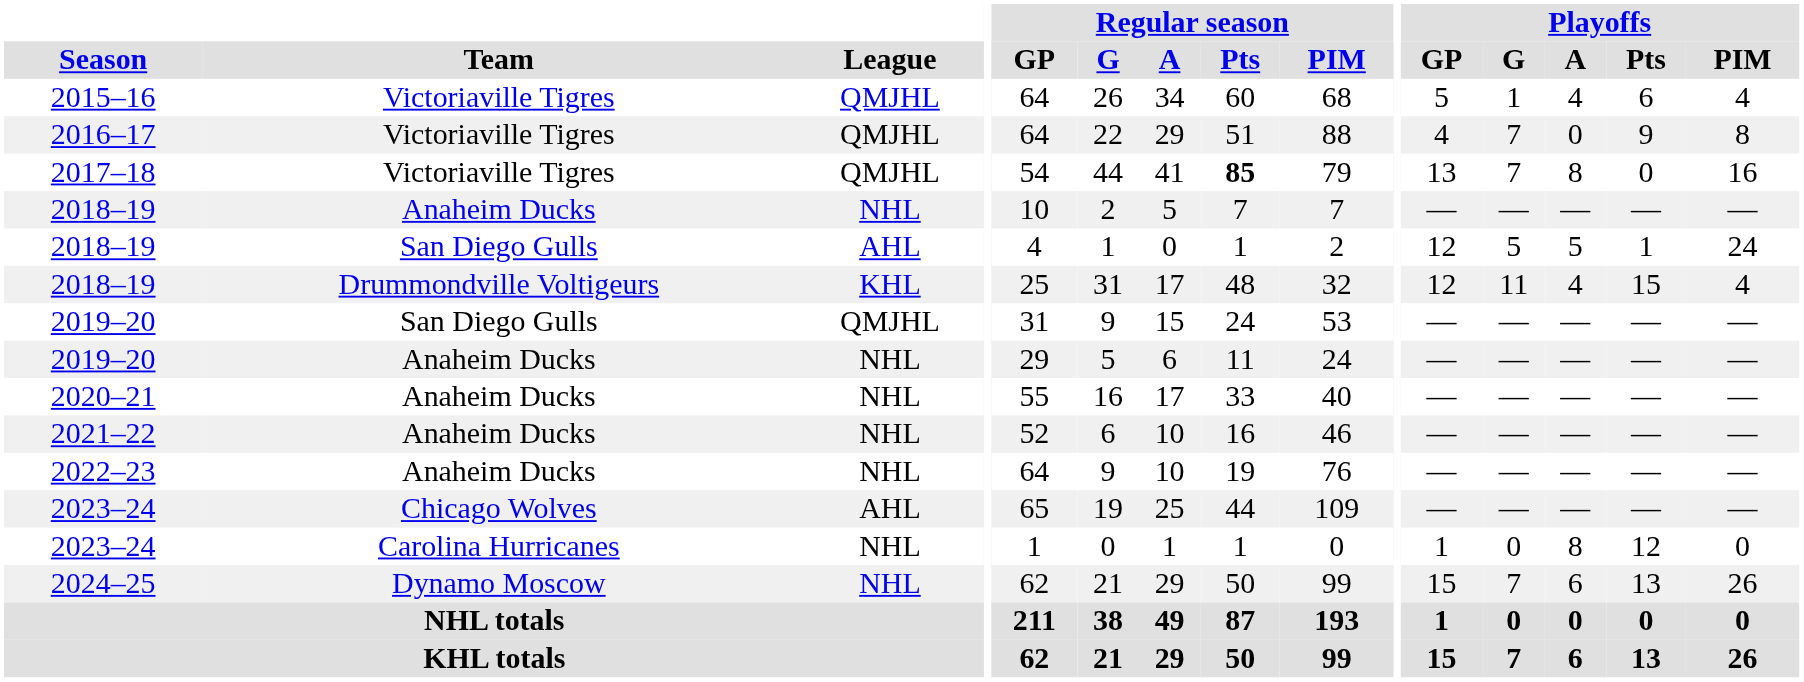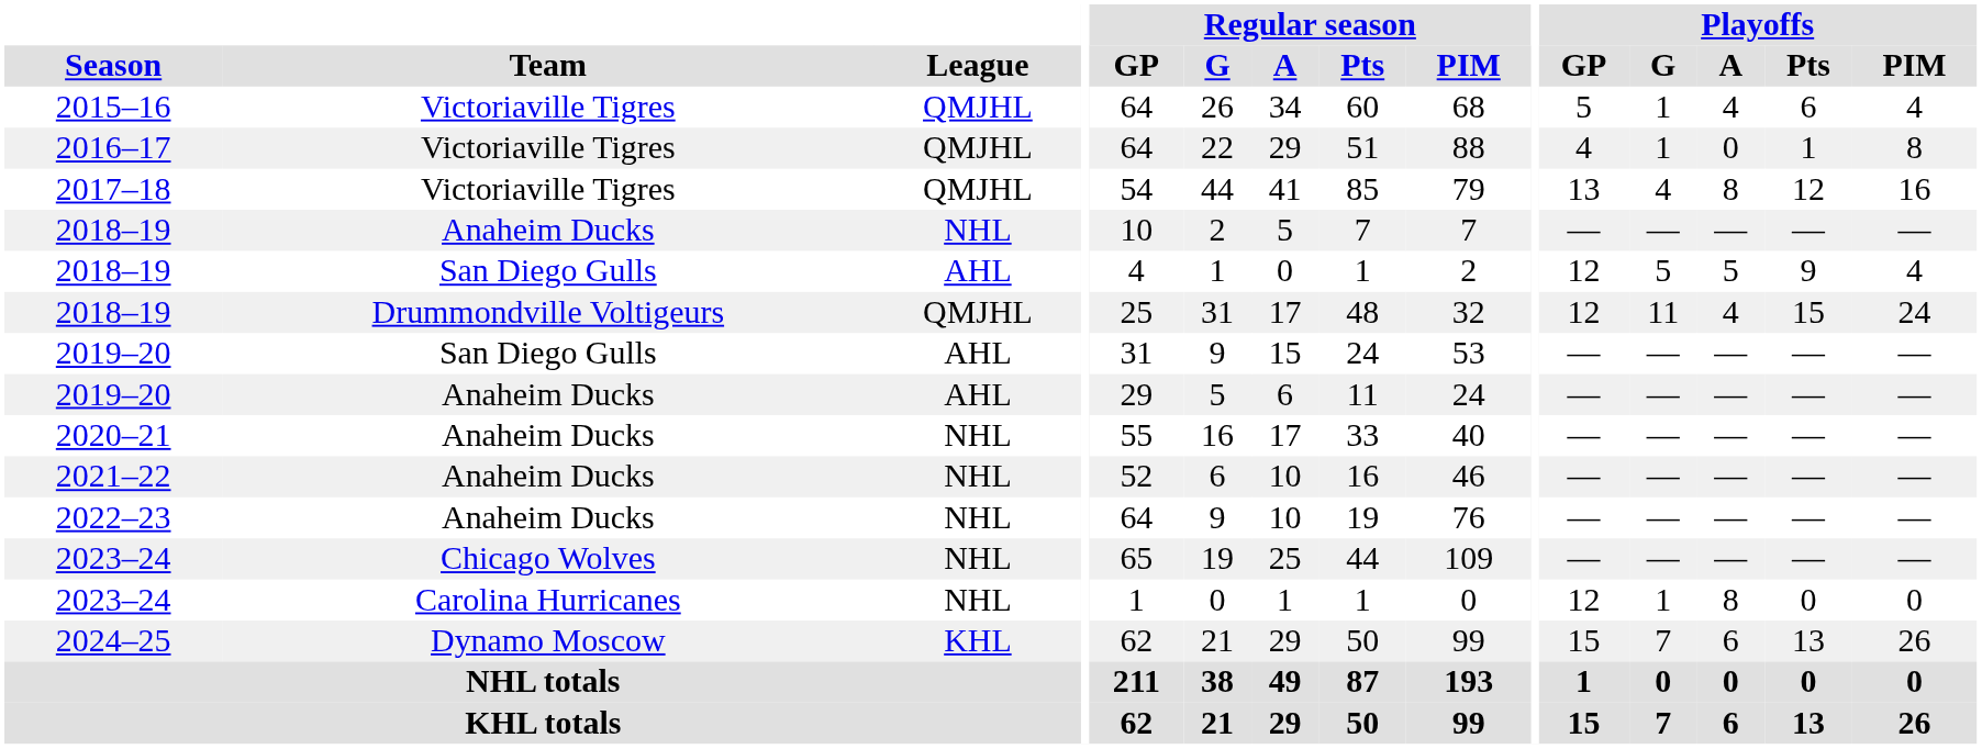 <table border="0" cellpadding="1" cellspacing="0" style="text-align:center; width:60em">
 <tr bgcolor="#e0e0e0">
 <th colspan="3" bgcolor="#ffffff"></th>
 <th rowspan="99" bgcolor="#ffffff"></th>
 <th colspan="5"><a href='#'>Regular season</a></th>
 <th rowspan="99" bgcolor="#ffffff"></th>
 <th colspan="5"><a href='#'>Playoffs</a></th>
 </tr>
 <tr bgcolor="#e0e0e0">
 <th><a href='#'>Season</a></th>
 <th>Team</th>
 <th>League</th>
 <th>GP</th>
 <th><a href='#'>G</a></th>
 <th><a href='#'>A</a></th>
 <th><a href='#'>Pts</a></th>
 <th><a href='#'>PIM</a></th>
 <th>GP</th>
 <th>G</th>
 <th>A</th>
 <th>Pts</th>
 <th>PIM</th>
 </tr>
 <tr>
 <td><a href='#'>2015–16</a></td>
 <td><a href='#'>Victoriaville Tigres</a></td>
 <td><a href='#'>QMJHL</a></td>
 <td>64</td>
 <td>26</td>
 <td>34</td>
 <td>60</td>
 <td>68</td>
 <td>5</td>
 <td>1</td>
 <td>4</td>
 <td>6</td>
 <td>4</td>
 </tr>
 <tr bgcolor="#f0f0f0">
 <td><a href='#'>2016–17</a></td>
 <td>Victoriaville Tigres</td>
 <td>QMJHL</td>
 <td>64</td>
 <td>22</td>
 <td>29</td>
 <td>51</td>
 <td>88</td>
 <td>4</td>
-<td>7</td>
+<td>1</td>
 <td>0</td>
-<td>9</td>
+<td>1</td>
 <td>8</td>
 </tr>
 <tr>
 <td><a href='#'>2017–18</a></td>
 <td>Victoriaville Tigres</td>
 <td>QMJHL</td>
 <td>54</td>
 <td>44</td>
 <td>41</td>
-<td><strong>85</strong></td>
+<td>85</td>
 <td>79</td>
 <td>13</td>
-<td>7</td>
+<td>4</td>
 <td>8</td>
-<td>0</td>
+<td>12</td>
 <td>16</td>
 </tr>
 <tr bgcolor="#f0f0f0">
 <td><a href='#'>2018–19</a></td>
 <td><a href='#'>Anaheim Ducks</a></td>
 <td><a href='#'>NHL</a></td>
 <td>10</td>
 <td>2</td>
 <td>5</td>
 <td>7</td>
 <td>7</td>
 <td>—</td>
 <td>—</td>
 <td>—</td>
 <td>—</td>
 <td>—</td>
 </tr>
 <tr>
 <td><a href='#'>2018–19</a></td>
 <td><a href='#'>San Diego Gulls</a></td>
 <td><a href='#'>AHL</a></td>
 <td>4</td>
 <td>1</td>
 <td>0</td>
 <td>1</td>
 <td>2</td>
 <td>12</td>
 <td>5</td>
 <td>5</td>
-<td>1</td>
-<td>24</td>
+<td>9</td>
+<td>4</td>
 </tr>
 <tr bgcolor="#f0f0f0">
 <td><a href='#'>2018–19</a></td>
 <td><a href='#'>Drummondville Voltigeurs</a></td>
-<td><a href='#'>KHL</a></td>
+<td>QMJHL</td>
 <td>25</td>
 <td>31</td>
 <td>17</td>
 <td>48</td>
 <td>32</td>
 <td>12</td>
 <td>11</td>
 <td>4</td>
 <td>15</td>
-<td>4</td>
+<td>24</td>
 </tr>
 <tr>
 <td><a href='#'>2019–20</a></td>
 <td>San Diego Gulls</td>
-<td>QMJHL</td>
+<td>AHL</td>
 <td>31</td>
 <td>9</td>
 <td>15</td>
 <td>24</td>
 <td>53</td>
 <td>—</td>
 <td>—</td>
 <td>—</td>
 <td>—</td>
 <td>—</td>
 </tr>
 <tr bgcolor="#f0f0f0">
 <td><a href='#'>2019–20</a></td>
 <td>Anaheim Ducks</td>
-<td>NHL</td>
+<td>AHL</td>
 <td>29</td>
 <td>5</td>
 <td>6</td>
 <td>11</td>
 <td>24</td>
 <td>—</td>
 <td>—</td>
 <td>—</td>
 <td>—</td>
 <td>—</td>
 </tr>
 <tr>
 <td><a href='#'>2020–21</a></td>
 <td>Anaheim Ducks</td>
 <td>NHL</td>
 <td>55</td>
 <td>16</td>
 <td>17</td>
 <td>33</td>
 <td>40</td>
 <td>—</td>
 <td>—</td>
 <td>—</td>
 <td>—</td>
 <td>—</td>
 </tr>
 <tr bgcolor="#f0f0f0">
 <td><a href='#'>2021–22</a></td>
 <td>Anaheim Ducks</td>
 <td>NHL</td>
 <td>52</td>
 <td>6</td>
 <td>10</td>
 <td>16</td>
 <td>46</td>
 <td>—</td>
 <td>—</td>
 <td>—</td>
 <td>—</td>
 <td>—</td>
 </tr>
 <tr>
 <td><a href='#'>2022–23</a></td>
 <td>Anaheim Ducks</td>
 <td>NHL</td>
 <td>64</td>
 <td>9</td>
 <td>10</td>
 <td>19</td>
 <td>76</td>
 <td>—</td>
 <td>—</td>
 <td>—</td>
 <td>—</td>
 <td>—</td>
 </tr>
 <tr bgcolor="#f0f0f0">
 <td><a href='#'>2023–24</a></td>
 <td><a href='#'>Chicago Wolves</a></td>
-<td>AHL</td>
+<td>NHL</td>
 <td>65</td>
 <td>19</td>
 <td>25</td>
 <td>44</td>
 <td>109</td>
 <td>—</td>
 <td>—</td>
 <td>—</td>
 <td>—</td>
 <td>—</td>
 </tr>
 <tr>
 <td><a href='#'>2023–24</a></td>
 <td><a href='#'>Carolina Hurricanes</a></td>
 <td>NHL</td>
 <td>1</td>
 <td>0</td>
 <td>1</td>
 <td>1</td>
 <td>0</td>
+<td>12</td>
 <td>1</td>
+<td>8</td>
 <td>0</td>
-<td>8</td>
-<td>12</td>
 <td>0</td>
 </tr>
 <tr bgcolor="#f0f0f0">
 <td><a href='#'>2024–25</a></td>
 <td><a href='#'>Dynamo Moscow</a></td>
-<td><a href='#'>NHL</a></td>
+<td><a href='#'>KHL</a></td>
 <td>62</td>
 <td>21</td>
 <td>29</td>
 <td>50</td>
 <td>99</td>
 <td>15</td>
 <td>7</td>
 <td>6</td>
 <td>13</td>
 <td>26</td>
 </tr>
 <tr bgcolor="#e0e0e0">
 <th colspan="3">NHL totals</th>
 <th>211</th>
 <th>38</th>
 <th>49</th>
 <th>87</th>
 <th>193</th>
 <th>1</th>
 <th>0</th>
 <th>0</th>
 <th>0</th>
 <th>0</th>
 </tr>
 <tr bgcolor="#e0e0e0">
 <th colspan="3">KHL totals</th>
 <th>62</th>
 <th>21</th>
 <th>29</th>
 <th>50</th>
 <th>99</th>
 <th>15</th>
 <th>7</th>
 <th>6</th>
 <th>13</th>
 <th>26</th>
 </tr>
 </table>
